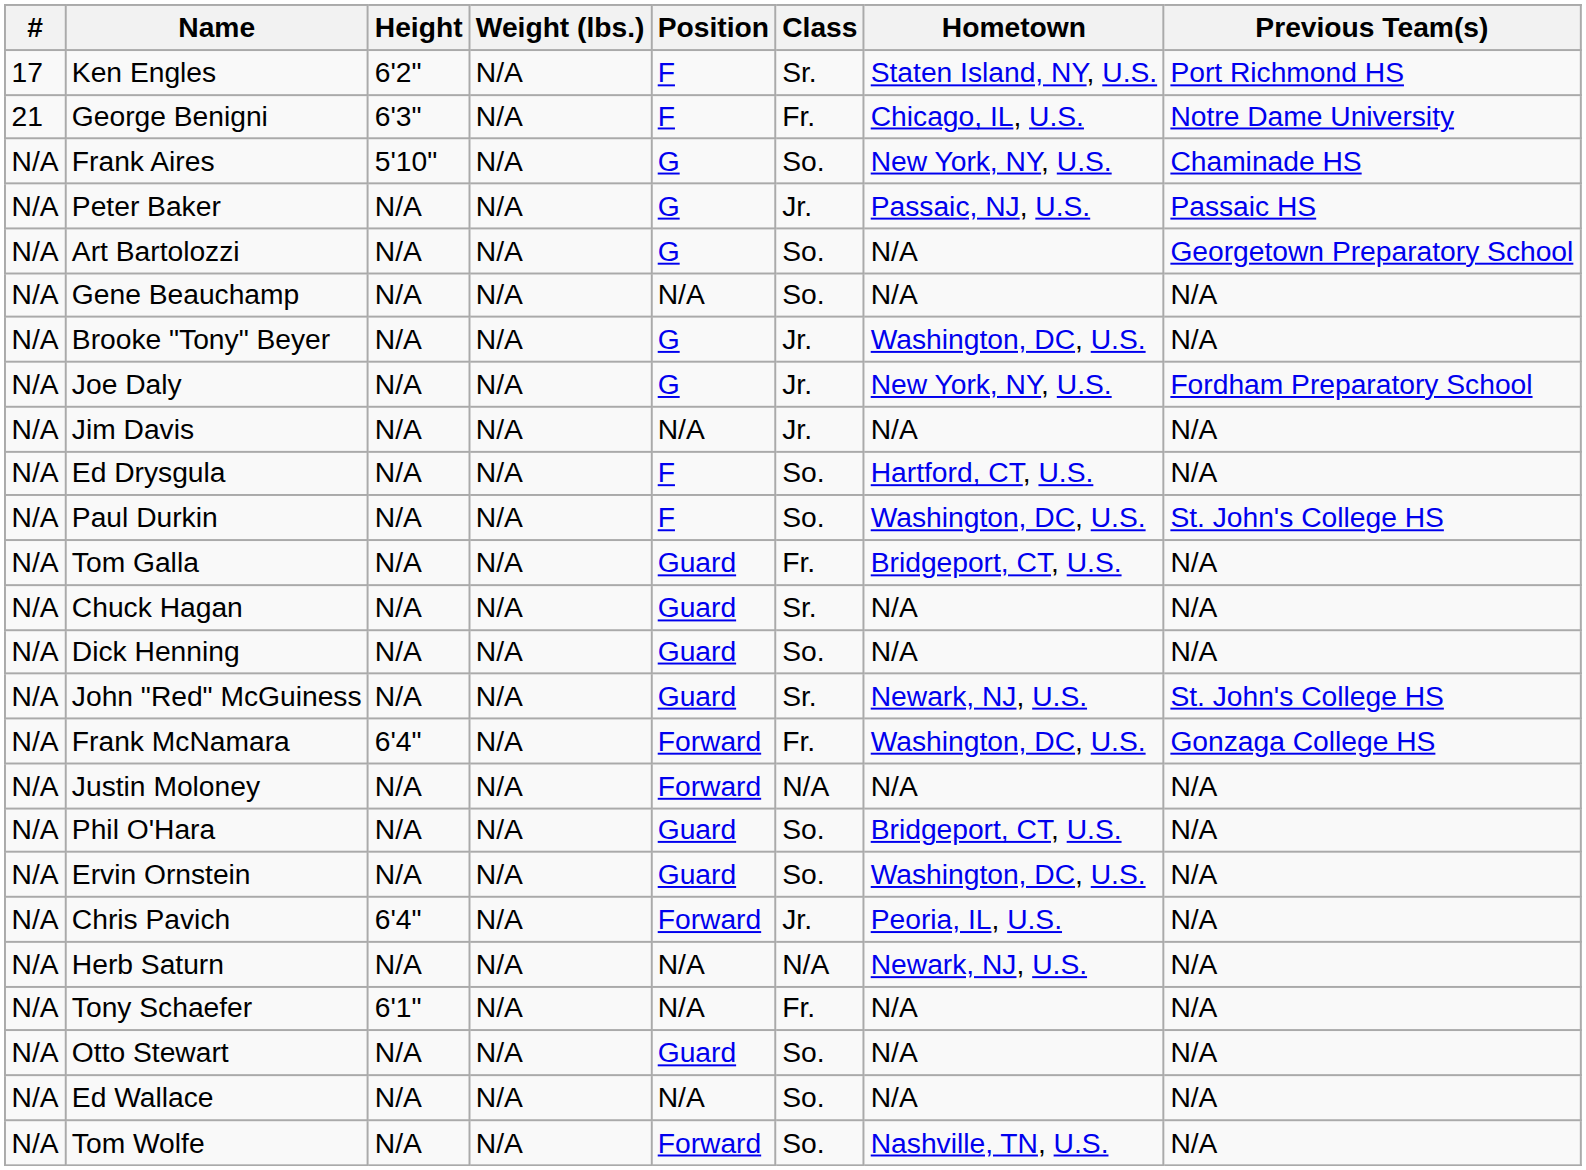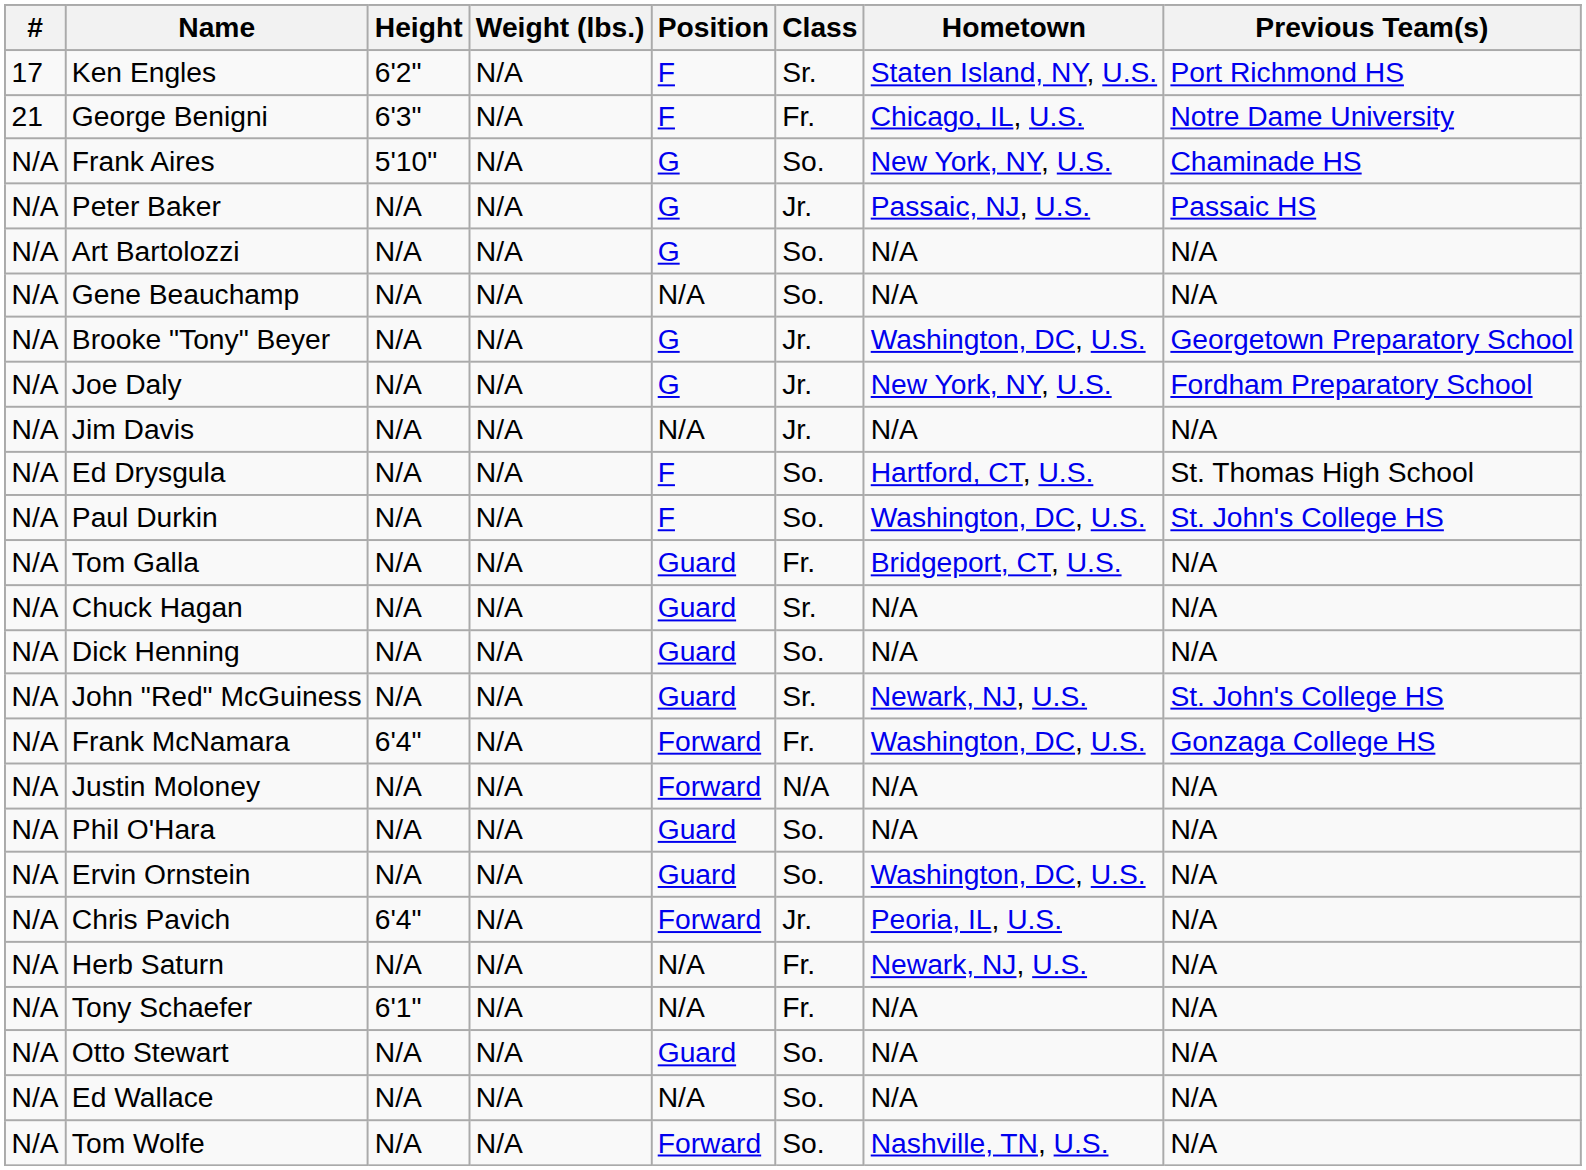 <table class="wikitable" style="font-size: 90%">
 <tr>
 <th>#</th>
 <th>Name</th>
 <th>Height</th>
 <th>Weight (lbs.)</th>
 <th>Position</th>
 <th>Class</th>
 <th>Hometown</th>
 <th>Previous Team(s)</th>
 </tr>
 <tr>
 <td>17</td>
 <td>Ken Engles</td>
 <td>6'2"</td>
 <td>N/A</td>
 <td><a href='#'>F</a></td>
 <td>Sr.</td>
 <td><a href='#'>Staten Island, NY</a>, <a href='#'>U.S.</a></td>
 <td><a href='#'>Port Richmond HS</a></td>
 </tr>
 <tr>
 <td>21</td>
 <td>George Benigni</td>
 <td>6'3"</td>
 <td>N/A</td>
 <td><a href='#'>F</a></td>
 <td>Fr.</td>
 <td><a href='#'>Chicago, IL</a>, <a href='#'>U.S.</a></td>
 <td><a href='#'>Notre Dame University</a></td>
 </tr>
 <tr>
 <td>N/A</td>
 <td>Frank Aires</td>
 <td>5'10"</td>
 <td>N/A</td>
 <td><a href='#'>G</a></td>
 <td>So.</td>
 <td><a href='#'>New York, NY</a>, <a href='#'>U.S.</a></td>
 <td><a href='#'>Chaminade HS</a></td>
 </tr>
 <tr>
 <td>N/A</td>
 <td>Peter Baker</td>
 <td>N/A</td>
 <td>N/A</td>
 <td><a href='#'>G</a></td>
 <td>Jr.</td>
 <td><a href='#'>Passaic, NJ</a>, <a href='#'>U.S.</a></td>
 <td><a href='#'>Passaic HS</a></td>
 </tr>
 <tr>
 <td>N/A</td>
 <td>Art Bartolozzi</td>
 <td>N/A</td>
 <td>N/A</td>
 <td><a href='#'>G</a></td>
 <td>So.</td>
 <td>N/A</td>
-<td><a href='#'>Georgetown Preparatory School</a></td>
+<td>N/A</td>
 </tr>
 <tr>
 <td>N/A</td>
 <td>Gene Beauchamp</td>
 <td>N/A</td>
 <td>N/A</td>
 <td>N/A</td>
 <td>So.</td>
 <td>N/A</td>
 <td>N/A</td>
 </tr>
 <tr>
 <td>N/A</td>
 <td>Brooke "Tony" Beyer</td>
 <td>N/A</td>
 <td>N/A</td>
 <td><a href='#'>G</a></td>
 <td>Jr.</td>
 <td><a href='#'>Washington, DC</a>, <a href='#'>U.S.</a></td>
-<td>N/A</td>
+<td><a href='#'>Georgetown Preparatory School</a></td>
 </tr>
 <tr>
 <td>N/A</td>
 <td>Joe Daly</td>
 <td>N/A</td>
 <td>N/A</td>
 <td><a href='#'>G</a></td>
 <td>Jr.</td>
 <td><a href='#'>New York, NY</a>, <a href='#'>U.S.</a></td>
 <td><a href='#'>Fordham Preparatory School</a></td>
 </tr>
 <tr>
 <td>N/A</td>
 <td>Jim Davis</td>
 <td>N/A</td>
 <td>N/A</td>
 <td>N/A</td>
 <td>Jr.</td>
 <td>N/A</td>
 <td>N/A</td>
 </tr>
 <tr>
 <td>N/A</td>
 <td>Ed Drysgula</td>
 <td>N/A</td>
 <td>N/A</td>
 <td><a href='#'>F</a></td>
 <td>So.</td>
 <td><a href='#'>Hartford, CT</a>, <a href='#'>U.S.</a></td>
-<td>N/A</td>
+<td>St. Thomas High School</td>
 </tr>
 <tr>
 <td>N/A</td>
 <td>Paul Durkin</td>
 <td>N/A</td>
 <td>N/A</td>
 <td><a href='#'>F</a></td>
 <td>So.</td>
 <td><a href='#'>Washington, DC</a>, <a href='#'>U.S.</a></td>
 <td><a href='#'>St. John's College HS</a></td>
 </tr>
 <tr>
 <td>N/A</td>
 <td>Tom Galla</td>
 <td>N/A</td>
 <td>N/A</td>
 <td><a href='#'>Guard</a></td>
 <td>Fr.</td>
 <td><a href='#'>Bridgeport, CT</a>, <a href='#'>U.S.</a></td>
 <td>N/A</td>
 </tr>
 <tr>
 <td>N/A</td>
 <td>Chuck Hagan</td>
 <td>N/A</td>
 <td>N/A</td>
 <td><a href='#'>Guard</a></td>
 <td>Sr.</td>
 <td>N/A</td>
 <td>N/A</td>
 </tr>
 <tr>
 <td>N/A</td>
 <td>Dick Henning</td>
 <td>N/A</td>
 <td>N/A</td>
 <td><a href='#'>Guard</a></td>
 <td>So.</td>
 <td>N/A</td>
 <td>N/A</td>
 </tr>
 <tr>
 <td>N/A</td>
 <td>John "Red" McGuiness</td>
 <td>N/A</td>
 <td>N/A</td>
 <td><a href='#'>Guard</a></td>
 <td>Sr.</td>
 <td><a href='#'>Newark, NJ</a>, <a href='#'>U.S.</a></td>
 <td><a href='#'>St. John's College HS</a></td>
 </tr>
 <tr>
 <td>N/A</td>
 <td>Frank McNamara</td>
 <td>6'4"</td>
 <td>N/A</td>
 <td><a href='#'>Forward</a></td>
 <td>Fr.</td>
 <td><a href='#'>Washington, DC</a>, <a href='#'>U.S.</a></td>
 <td><a href='#'>Gonzaga College HS</a></td>
 </tr>
 <tr>
 <td>N/A</td>
 <td>Justin Moloney</td>
 <td>N/A</td>
 <td>N/A</td>
 <td><a href='#'>Forward</a></td>
 <td>N/A</td>
 <td>N/A</td>
 <td>N/A</td>
 </tr>
 <tr>
 <td>N/A</td>
 <td>Phil O'Hara</td>
 <td>N/A</td>
 <td>N/A</td>
 <td><a href='#'>Guard</a></td>
 <td>So.</td>
-<td><a href='#'>Bridgeport, CT</a>, <a href='#'>U.S.</a></td>
+<td>N/A</td>
 <td>N/A</td>
 </tr>
 <tr>
 <td>N/A</td>
 <td>Ervin Ornstein</td>
 <td>N/A</td>
 <td>N/A</td>
 <td><a href='#'>Guard</a></td>
 <td>So.</td>
 <td><a href='#'>Washington, DC</a>, <a href='#'>U.S.</a></td>
 <td>N/A</td>
 </tr>
 <tr>
 <td>N/A</td>
 <td>Chris Pavich</td>
 <td>6'4"</td>
 <td>N/A</td>
 <td><a href='#'>Forward</a></td>
 <td>Jr.</td>
 <td><a href='#'>Peoria, IL</a>, <a href='#'>U.S.</a></td>
 <td>N/A</td>
 </tr>
 <tr>
 <td>N/A</td>
 <td>Herb Saturn</td>
 <td>N/A</td>
 <td>N/A</td>
 <td>N/A</td>
-<td>N/A</td>
+<td>Fr.</td>
 <td><a href='#'>Newark, NJ</a>, <a href='#'>U.S.</a></td>
 <td>N/A</td>
 </tr>
 <tr>
 <td>N/A</td>
 <td>Tony Schaefer</td>
 <td>6'1"</td>
 <td>N/A</td>
 <td>N/A</td>
 <td>Fr.</td>
 <td>N/A</td>
 <td>N/A</td>
 </tr>
 <tr>
 <td>N/A</td>
 <td>Otto Stewart</td>
 <td>N/A</td>
 <td>N/A</td>
 <td><a href='#'>Guard</a></td>
 <td>So.</td>
 <td>N/A</td>
 <td>N/A</td>
 </tr>
 <tr>
 <td>N/A</td>
 <td>Ed Wallace</td>
 <td>N/A</td>
 <td>N/A</td>
 <td>N/A</td>
 <td>So.</td>
 <td>N/A</td>
 <td>N/A</td>
 </tr>
 <tr>
 <td>N/A</td>
 <td>Tom Wolfe</td>
 <td>N/A</td>
 <td>N/A</td>
 <td><a href='#'>Forward</a></td>
 <td>So.</td>
 <td><a href='#'>Nashville, TN</a>, <a href='#'>U.S.</a></td>
 <td>N/A</td>
 </tr>
 </table>
